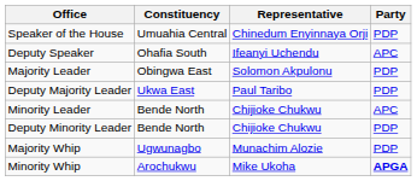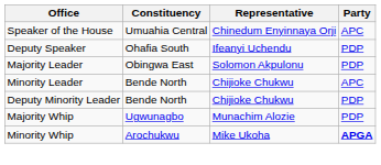 <table class=wikitable>
 <tr>
 <th>Office</th>
 <th>Constituency</th>
 <th>Representative</th>
 <th>Party</th>
 </tr>
 <tr>
 <td>Speaker of the House</td>
 <td>Umuahia Central</td>
 <td><a href='#'>Chinedum Enyinnaya Orji</a></td>
-<td><a href='#'>PDP</a></td>
+<td><a href='#'>APC</a></td>
 </tr>
 <tr>
 <td>Deputy Speaker</td>
 <td>Ohafia South</td>
 <td><a href='#'>Ifeanyi Uchendu</a></td>
-<td><a href='#'>APC</a></td>
+<td><a href='#'>PDP</a></td>
 </tr>
 <tr>
 <td>Majority Leader</td>
 <td>Obingwa East</td>
 <td><a href='#'>Solomon Akpulonu</a></td>
-<td><a href='#'>PDP</a></td>
-</tr>
-<tr>
-<td>Deputy Majority Leader</td>
-<td><a href='#'>Ukwa East</a></td>
-<td><a href='#'>Paul Taribo</a></td>
 <td><a href='#'>PDP</a></td>
 </tr>
 <tr>
 <td>Minority Leader</td>
 <td>Bende North</td>
 <td><a href='#'>Chijioke Chukwu</a></td>
 <td><a href='#'>APC</a></td>
 </tr>
 <tr>
 <td>Deputy Minority Leader</td>
 <td>Bende North</td>
 <td><a href='#'>Chijioke Chukwu</a></td>
 <td><a href='#'>PDP</a></td>
 </tr>
 <tr>
 <td>Majority Whip</td>
 <td><a href='#'>Ugwunagbo</a></td>
 <td><a href='#'>Munachim Alozie</a></td>
 <td><a href='#'>PDP</a></td>
 </tr>
 <tr>
 <td>Minority Whip</td>
 <td><a href='#'>Arochukwu</a></td>
 <td><a href='#'>Mike Ukoha</a></td>
 <td><strong><a href='#'>APGA</a></strong></td>
 </tr>
 </table>
